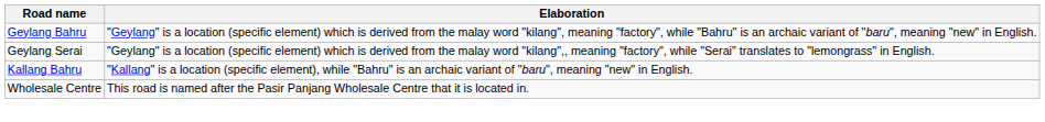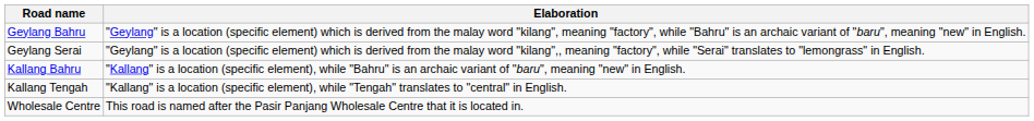 <table class="wikitable">
 <tr>
 <th>Road name</th>
 <th>Elaboration</th>
 </tr>
 <tr>
 <td><a href='#'>Geylang Bahru</a></td>
 <td>"<a href='#'>Geylang</a>" is a location (specific element) which is derived from the malay word "kilang", meaning "factory", while "Bahru" is an archaic variant of "<em>baru</em>", meaning "new" in English.</td>
 </tr>
 <tr>
 <td>Geylang Serai</td>
 <td>"Geylang" is a location (specific element) which is derived from the malay word "kilang",, meaning "factory", while "Serai" translates to "lemongrass" in English.</td>
 </tr>
 <tr>
 <td><a href='#'>Kallang Bahru</a></td>
 <td>"<a href='#'>Kallang</a>" is a location (specific element), while "Bahru" is an archaic variant of "<em>baru</em>", meaning "new" in English.</td>
 </tr>
 <tr>
+<td>Kallang Tengah</td>
+<td>"Kallang" is a location (specific element), while "Tengah" translates to "central" in English.</td>
+</tr>
+<tr>
 <td>Wholesale Centre</td>
 <td>This road is named after the Pasir Panjang Wholesale Centre that it is located in.</td>
 </tr>
 </table>
